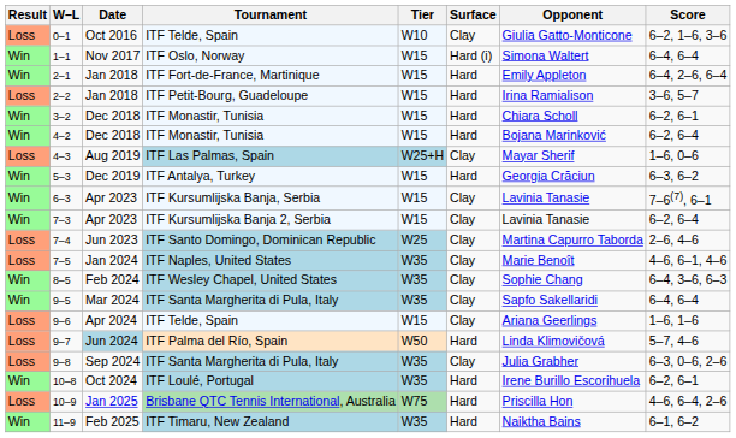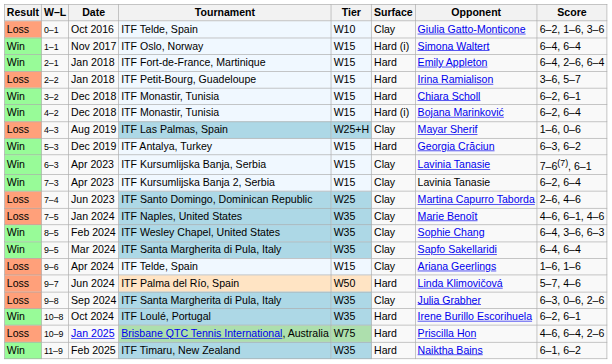 <table class="sortable wikitable">
 <tr>
 <th>Result</th>
 <th class="unsortable">W–L</th>
 <th>Date</th>
 <th>Tournament</th>
 <th>Tier</th>
 <th>Surface</th>
 <th>Opponent</th>
 <th class="unsortable">Score</th>
 </tr>
 <tr>
 <td style="background:#ffa07a;">Loss</td>
 <td><small>0–1</small></td>
 <td>Oct 2016</td>
 <td style="background:#f0f8ff;">ITF Telde, Spain</td>
 <td style="background:#f0f8ff;">W10</td>
 <td>Clay</td>
 <td> <a href='#'>Giulia Gatto-Monticone</a></td>
 <td>6–2, 1–6, 3–6</td>
 </tr>
 <tr>
 <td style="background:#98fb98;">Win</td>
 <td><small>1–1</small></td>
 <td>Nov 2017</td>
 <td style="background:#f0f8ff;">ITF Oslo, Norway</td>
 <td style="background:#f0f8ff;">W15</td>
 <td>Hard (i)</td>
 <td> <a href='#'>Simona Waltert</a></td>
 <td>6–4, 6–4</td>
 </tr>
 <tr>
 <td style="background:#98fb98;">Win</td>
 <td><small>2–1</small></td>
 <td>Jan 2018</td>
 <td style="background:#f0f8ff;">ITF Fort-de-France, Martinique</td>
 <td style="background:#f0f8ff;">W15</td>
 <td>Hard</td>
 <td> <a href='#'>Emily Appleton</a></td>
 <td>6–4, 2–6, 6–4</td>
 </tr>
 <tr>
 <td style="background:#ffa07a;">Loss</td>
 <td><small>2–2</small></td>
 <td>Jan 2018</td>
 <td style="background:#f0f8ff;">ITF Petit-Bourg, Guadeloupe</td>
 <td style="background:#f0f8ff;">W15</td>
 <td>Hard</td>
 <td> <a href='#'>Irina Ramialison</a></td>
 <td>3–6, 5–7</td>
 </tr>
 <tr>
 <td style="background:#98fb98;">Win</td>
 <td><small>3–2</small></td>
 <td>Dec 2018</td>
 <td style="background:#f0f8ff;">ITF Monastir, Tunisia</td>
 <td style="background:#f0f8ff;">W15</td>
 <td>Hard</td>
 <td> <a href='#'>Chiara Scholl</a></td>
 <td>6–2, 6–1</td>
 </tr>
 <tr>
 <td style="background:#98fb98;">Win</td>
 <td><small>4–2</small></td>
 <td>Dec 2018</td>
 <td style="background:#f0f8ff;">ITF Monastir, Tunisia</td>
 <td style="background:#f0f8ff;">W15</td>
-<td>Hard</td>
+<td>Hard (i)</td>
 <td> <a href='#'>Bojana Marinković</a></td>
 <td>6–2, 6–4</td>
 </tr>
 <tr>
 <td style="background:#ffa07a;">Loss</td>
 <td><small>4–3</small></td>
 <td>Aug 2019</td>
 <td style="background:lightblue;">ITF Las Palmas, Spain</td>
 <td style="background:lightblue;">W25+H</td>
 <td>Clay</td>
 <td> <a href='#'>Mayar Sherif</a></td>
 <td>1–6, 0–6</td>
 </tr>
 <tr>
 <td style="background:#98fb98;">Win</td>
 <td><small>5–3</small></td>
 <td>Dec 2019</td>
 <td style="background:#f0f8ff;">ITF Antalya, Turkey</td>
 <td style="background:#f0f8ff;">W15</td>
 <td>Hard</td>
 <td> <a href='#'>Georgia Crăciun</a></td>
 <td>6–3, 6–2</td>
 </tr>
 <tr>
 <td style="background:#98fb98;">Win</td>
 <td><small>6–3</small></td>
 <td>Apr 2023</td>
 <td style="background:#f0f8ff;">ITF Kursumlijska Banja, Serbia</td>
 <td style="background:#f0f8ff;">W15</td>
 <td>Clay</td>
 <td> <a href='#'>Lavinia Tanasie</a></td>
 <td>7–6<sup>(7)</sup>, 6–1</td>
 </tr>
 <tr>
 <td style="background:#98fb98;">Win</td>
 <td><small>7–3</small></td>
 <td>Apr 2023</td>
 <td style="background:#f0f8ff;">ITF Kursumlijska Banja 2, Serbia</td>
 <td style="background:#f0f8ff;">W15</td>
 <td>Clay</td>
 <td> Lavinia Tanasie</td>
 <td>6–2, 6–4</td>
 </tr>
 <tr>
 <td style="background:#ffa07a;">Loss</td>
 <td><small>7–4</small></td>
 <td>Jun 2023</td>
 <td style="background:lightblue;">ITF Santo Domingo, Dominican Republic</td>
 <td style="background:lightblue;">W25</td>
 <td>Clay</td>
 <td> <a href='#'>Martina Capurro Taborda</a></td>
 <td>2–6, 4–6</td>
 </tr>
 <tr>
 <td style="background:#ffa07a;">Loss</td>
 <td><small>7–5</small></td>
 <td>Jan 2024</td>
 <td style="background:lightblue;">ITF Naples, United States</td>
 <td style="background:lightblue;">W35</td>
 <td>Clay</td>
 <td> <a href='#'>Marie Benoît</a></td>
 <td>4–6, 6–1, 4–6</td>
 </tr>
 <tr>
 <td style="background:#98fb98;">Win</td>
 <td><small>8–5</small></td>
 <td>Feb 2024</td>
 <td style="background:lightblue;">ITF Wesley Chapel, United States</td>
 <td style="background:lightblue;">W35</td>
 <td>Clay</td>
 <td> <a href='#'>Sophie Chang</a></td>
 <td>6–4, 3–6, 6–3</td>
 </tr>
 <tr>
 <td style="background:#98fb98;">Win</td>
 <td><small>9–5</small></td>
 <td>Mar 2024</td>
 <td style="background:lightblue;">ITF Santa Margherita di Pula, Italy</td>
 <td style="background:lightblue;">W35</td>
 <td>Clay</td>
 <td> <a href='#'>Sapfo Sakellaridi</a></td>
 <td>6–4, 6–4</td>
 </tr>
 <tr>
 <td style="background:#ffa07a;">Loss</td>
 <td><small>9–6</small></td>
 <td>Apr 2024</td>
 <td style="background:#f0f8ff;">ITF Telde, Spain</td>
 <td style="background:#f0f8ff;">W15</td>
 <td>Clay</td>
 <td> <a href='#'>Ariana Geerlings</a></td>
 <td>1–6, 1–6</td>
 </tr>
 <tr>
 <td style="background:#ffa07a;">Loss</td>
 <td><small>9–7</small></td>
-<td style="background: lightblue;">Jun 2024</td>
+<td>Jun 2024</td>
 <td style="background:#ffe4c4;">ITF Palma del Río, Spain</td>
 <td style="background:#ffe4c4;">W50</td>
 <td>Hard</td>
 <td> <a href='#'>Linda Klimovičová</a></td>
 <td>5–7, 4–6</td>
 </tr>
 <tr>
 <td style="background:#ffa07a;">Loss</td>
 <td><small>9–8</small></td>
 <td>Sep 2024</td>
 <td style="background:lightblue;">ITF Santa Margherita di Pula, Italy</td>
 <td style="background:lightblue;">W35</td>
 <td>Clay</td>
 <td> <a href='#'>Julia Grabher</a></td>
 <td>6–3, 0–6, 2–6</td>
 </tr>
 <tr>
 <td style="background:#98fb98;">Win</td>
 <td><small>10–8</small></td>
 <td>Oct 2024</td>
 <td style="background:lightblue;">ITF Loulé, Portugal</td>
 <td style="background:lightblue;">W35</td>
 <td>Hard</td>
 <td> <a href='#'>Irene Burillo Escorihuela</a></td>
 <td>6–2, 6–1</td>
 </tr>
 <tr>
 <td style="background:#ffa07a;">Loss</td>
 <td><small>10–9</small></td>
 <td><a href='#'>Jan 2025</a></td>
 <td style="background:#addfad;"><a href='#'>Brisbane QTC Tennis International</a>, Australia</td>
 <td style="background:#addfad;">W75</td>
 <td>Hard</td>
 <td> <a href='#'>Priscilla Hon</a></td>
 <td>4–6, 6–4, 2–6</td>
 </tr>
 <tr>
 <td style="background:#98fb98;">Win</td>
 <td><small>11–9</small></td>
 <td>Feb 2025</td>
 <td style="background:lightblue;">ITF Timaru, New Zealand</td>
 <td style="background:lightblue;">W35</td>
 <td>Hard</td>
 <td> <a href='#'>Naiktha Bains</a></td>
 <td>6–1, 6–2</td>
 </tr>
 </table>
